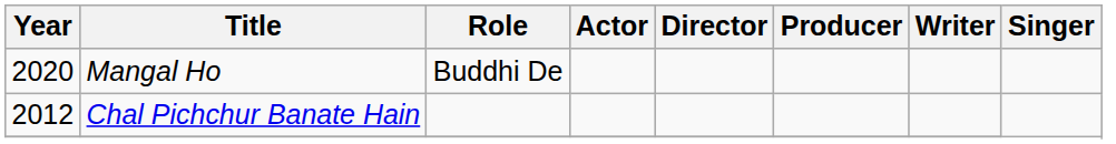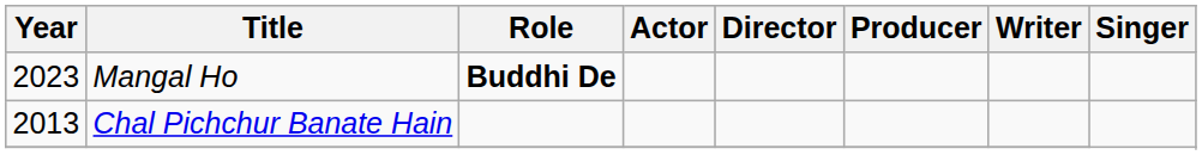 <table class="wikitable">
 <tr>
 <th>Year</th>
 <th>Title</th>
 <th>Role</th>
 <th>Actor</th>
 <th>Director</th>
 <th>Producer</th>
 <th>Writer</th>
 <th>Singer</th>
 </tr>
 <tr>
-<td>2020</td>
+<td>2023</td>
 <td><em>Mangal Ho</em></td>
-<td>Buddhi De</td>
+<td><strong>Buddhi De</strong></td>
 <td></td>
 <td></td>
 <td></td>
 <td></td>
 <td></td>
 </tr>
 <tr>
-<td>2012</td>
+<td>2013</td>
 <td><em><a href='#'>Chal Pichchur Banate Hain</a></em></td>
 <td></td>
 <td></td>
 <td></td>
 <td></td>
 <td></td>
 </tr>
 <tr>
 </tr>
 </table>
